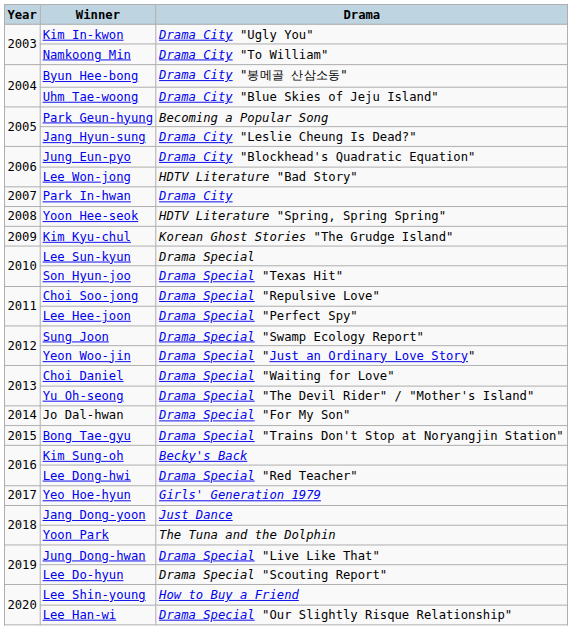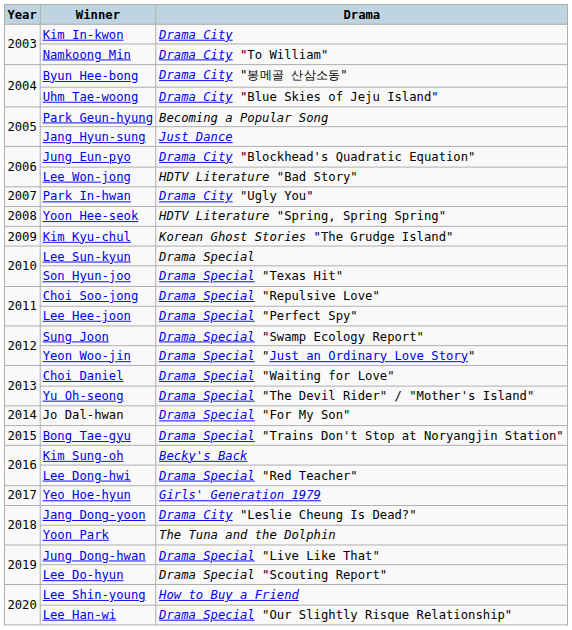 <table class="wikitable" style="width:600px">
 <tr>
 <th style="background:#BED5E1;" width="30">Year</th>
 <th style="background:#BED5E1;">Winner</th>
 <th style="background:#BED5E1;">Drama</th>
 </tr>
 <tr>
 <td rowspan="2">2003</td>
 <td><a href='#'>Kim In-kwon</a></td>
-<td><em><a href='#'>Drama City</a></em> "Ugly You"</td>
+<td><em><a href='#'>Drama City</a></em></td>
 </tr>
 <tr>
 <td><a href='#'>Namkoong Min</a></td>
 <td><em><a href='#'>Drama City</a></em> "To William"</td>
 </tr>
 <tr>
 <td rowspan="2">2004</td>
 <td><a href='#'>Byun Hee-bong</a></td>
 <td><em><a href='#'>Drama City</a></em> "봉메골 산삼소동"</td>
 </tr>
 <tr>
 <td><a href='#'>Uhm Tae-woong</a></td>
 <td><em><a href='#'>Drama City</a></em> "Blue Skies of Jeju Island"</td>
 </tr>
 <tr>
 <td rowspan="2">2005</td>
 <td><a href='#'>Park Geun-hyung</a></td>
 <td><em>Becoming a Popular Song</em></td>
 </tr>
 <tr>
 <td><a href='#'>Jang Hyun-sung</a></td>
-<td><em><a href='#'>Drama City</a></em> "Leslie Cheung Is Dead?"</td>
+<td><em><a href='#'>Just Dance</a></em></td>
 </tr>
 <tr>
 <td rowspan="2">2006</td>
 <td><a href='#'>Jung Eun-pyo</a></td>
 <td><em><a href='#'>Drama City</a></em> "Blockhead's Quadratic Equation"</td>
 </tr>
 <tr>
 <td><a href='#'>Lee Won-jong</a></td>
 <td><em>HDTV Literature</em> "Bad Story"</td>
 </tr>
 <tr>
 <td>2007</td>
 <td><a href='#'>Park In-hwan</a></td>
-<td><em><a href='#'>Drama City</a></em></td>
+<td><em><a href='#'>Drama City</a></em> "Ugly You"</td>
 </tr>
 <tr>
 <td>2008</td>
 <td><a href='#'>Yoon Hee-seok</a></td>
 <td><em>HDTV Literature</em> "Spring, Spring Spring"</td>
 </tr>
 <tr>
 <td>2009</td>
 <td><a href='#'>Kim Kyu-chul</a></td>
 <td><em>Korean Ghost Stories</em> "The Grudge Island"</td>
 </tr>
 <tr>
 <td rowspan="2">2010</td>
 <td><a href='#'>Lee Sun-kyun</a></td>
 <td><em>Drama Special</em></td>
 </tr>
 <tr>
 <td><a href='#'>Son Hyun-joo</a></td>
 <td><em><a href='#'>Drama Special</a></em> "Texas Hit"</td>
 </tr>
 <tr>
 <td rowspan="2">2011</td>
 <td><a href='#'>Choi Soo-jong</a></td>
 <td><em><a href='#'>Drama Special</a></em> "Repulsive Love"</td>
 </tr>
 <tr>
 <td><a href='#'>Lee Hee-joon</a></td>
 <td><em><a href='#'>Drama Special</a></em> "Perfect Spy"</td>
 </tr>
 <tr>
 <td rowspan="2">2012</td>
 <td><a href='#'>Sung Joon</a></td>
 <td><em><a href='#'>Drama Special</a></em> "Swamp Ecology Report"</td>
 </tr>
 <tr>
 <td><a href='#'>Yeon Woo-jin</a></td>
 <td><em><a href='#'>Drama Special</a></em> "<a href='#'>Just an Ordinary Love Story</a>"</td>
 </tr>
 <tr>
 <td rowspan="2">2013</td>
 <td><a href='#'>Choi Daniel</a></td>
 <td><em><a href='#'>Drama Special</a></em> "Waiting for Love"</td>
 </tr>
 <tr>
 <td><a href='#'>Yu Oh-seong</a></td>
 <td><em><a href='#'>Drama Special</a></em> "The Devil Rider" / "Mother's Island"</td>
 </tr>
 <tr>
 <td>2014</td>
 <td>Jo Dal-hwan</td>
 <td><em><a href='#'>Drama Special</a></em> "For My Son"</td>
 </tr>
 <tr>
 <td>2015</td>
 <td><a href='#'>Bong Tae-gyu</a></td>
 <td><em><a href='#'>Drama Special</a></em> "Trains Don't Stop at Noryangjin Station"</td>
 </tr>
 <tr>
 <td rowspan="2">2016</td>
 <td><a href='#'>Kim Sung-oh</a></td>
 <td><em><a href='#'>Becky's Back</a></em></td>
 </tr>
 <tr>
 <td><a href='#'>Lee Dong-hwi</a></td>
 <td><em><a href='#'>Drama Special</a></em> "Red Teacher"</td>
 </tr>
 <tr>
 <td>2017</td>
 <td><a href='#'>Yeo Hoe-hyun</a></td>
 <td><em><a href='#'>Girls' Generation 1979</a></em></td>
 </tr>
 <tr>
 <td rowspan="2">2018</td>
 <td><a href='#'>Jang Dong-yoon</a></td>
-<td><em><a href='#'>Just Dance</a></em></td>
+<td><em><a href='#'>Drama City</a></em> "Leslie Cheung Is Dead?"</td>
 </tr>
 <tr>
 <td><a href='#'>Yoon Park</a></td>
 <td><em>The Tuna and the Dolphin</em></td>
 </tr>
 <tr>
 <td rowspan="2">2019</td>
 <td><a href='#'>Jung Dong-hwan</a></td>
 <td><em><a href='#'>Drama Special</a></em> "Live Like That"</td>
 </tr>
 <tr>
 <td><a href='#'>Lee Do-hyun</a></td>
 <td><em>Drama Special</em> "Scouting Report"</td>
 </tr>
 <tr>
 <td rowspan="2">2020</td>
 <td><a href='#'>Lee Shin-young</a></td>
 <td><em><a href='#'>How to Buy a Friend</a></em></td>
 </tr>
 <tr>
 <td><a href='#'>Lee Han-wi</a></td>
 <td><em><a href='#'>Drama Special</a></em> "Our Slightly Risque Relationship"</td>
 </tr>
 </table>
